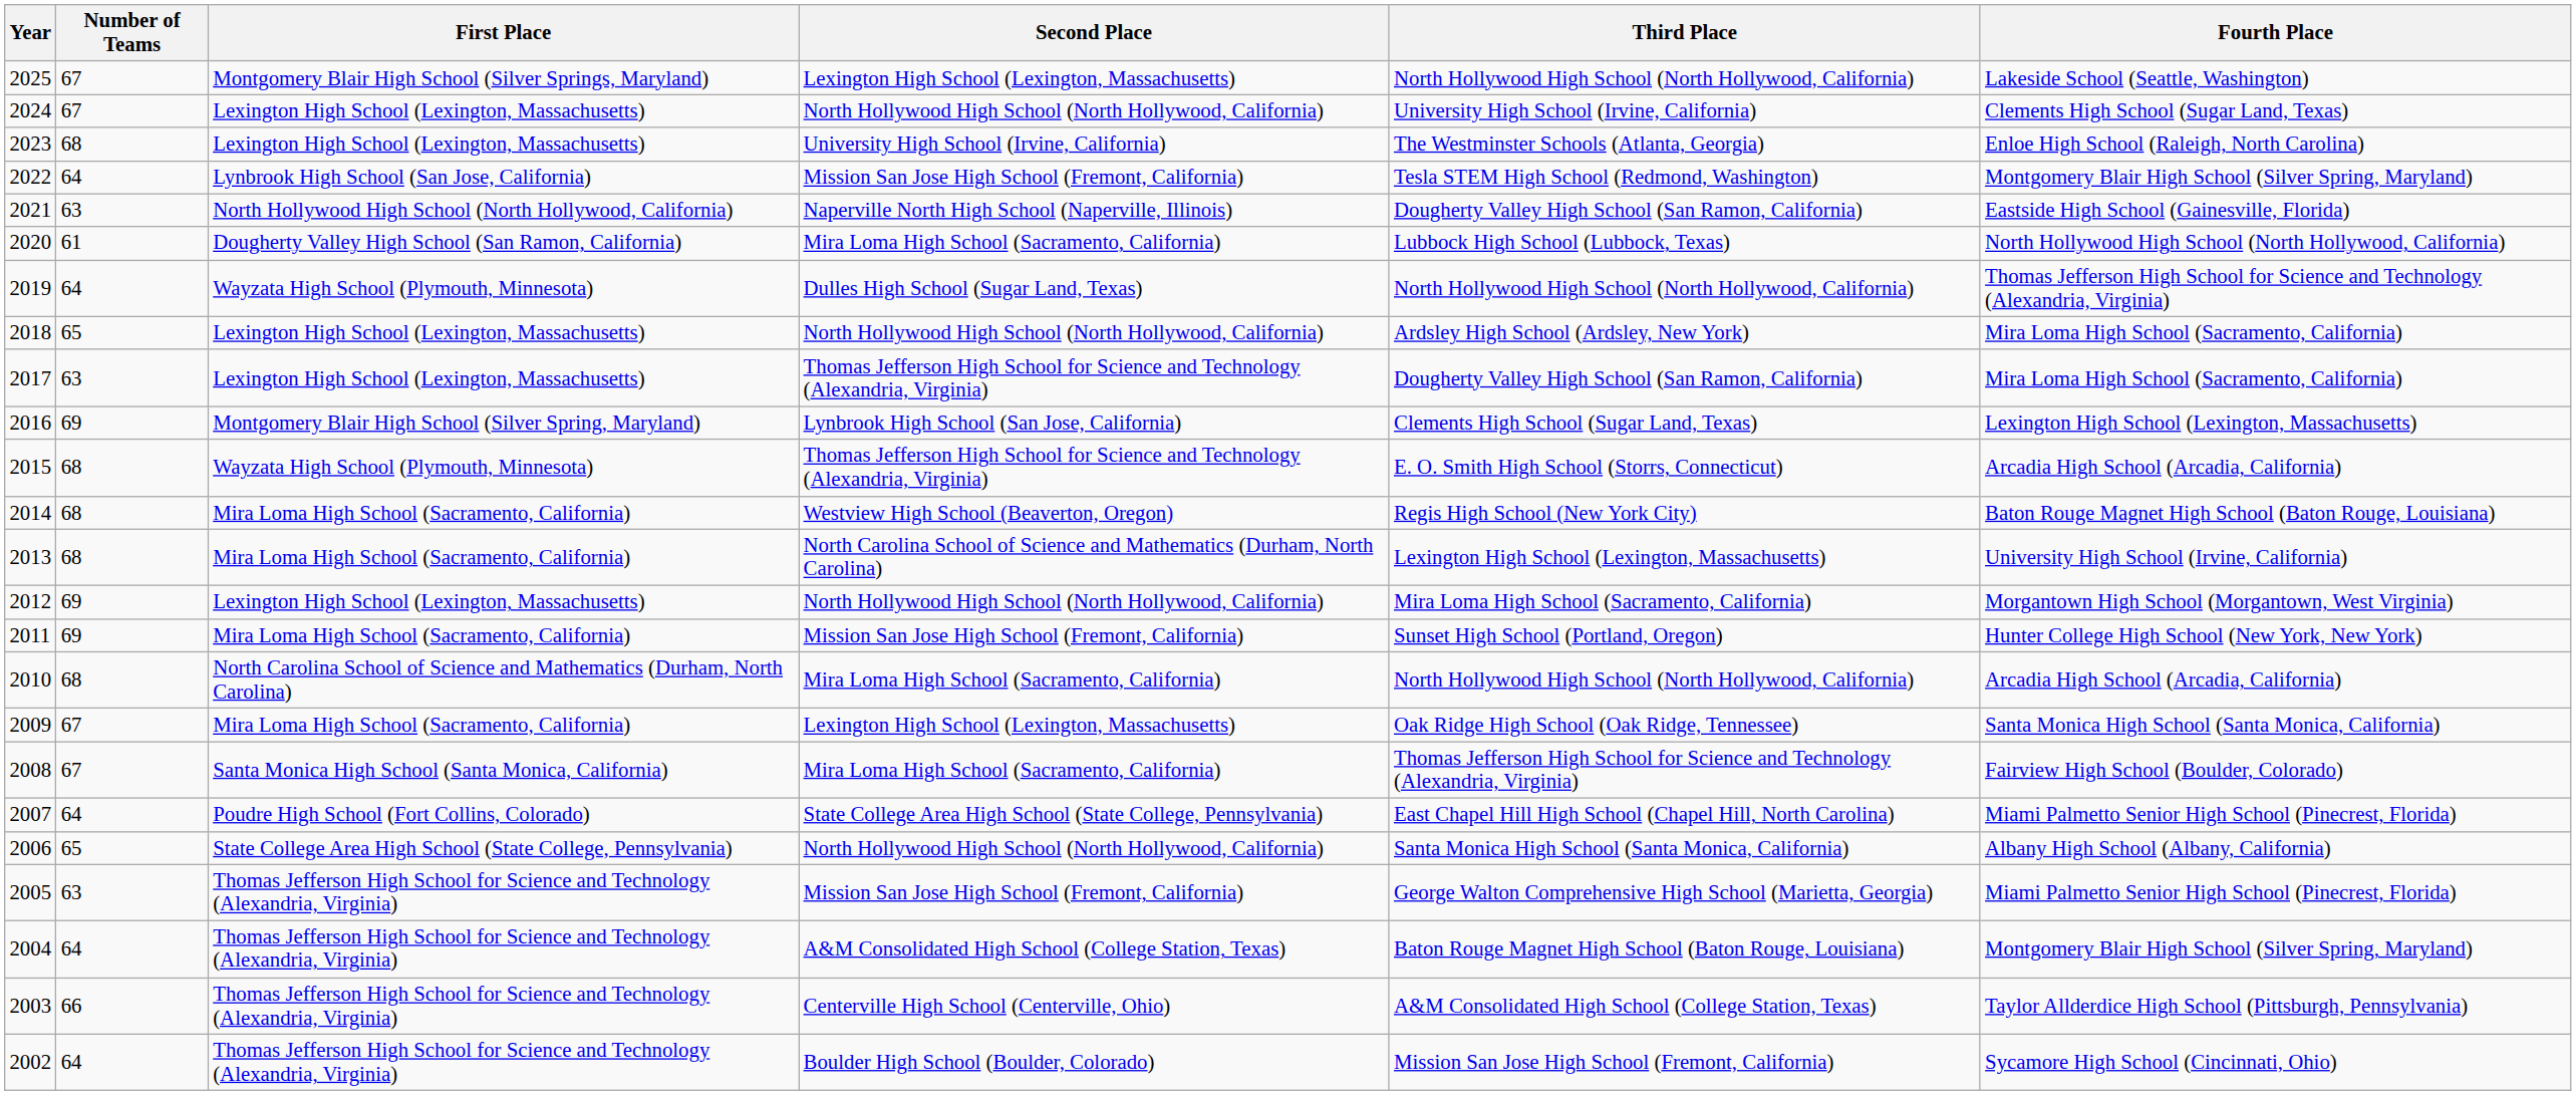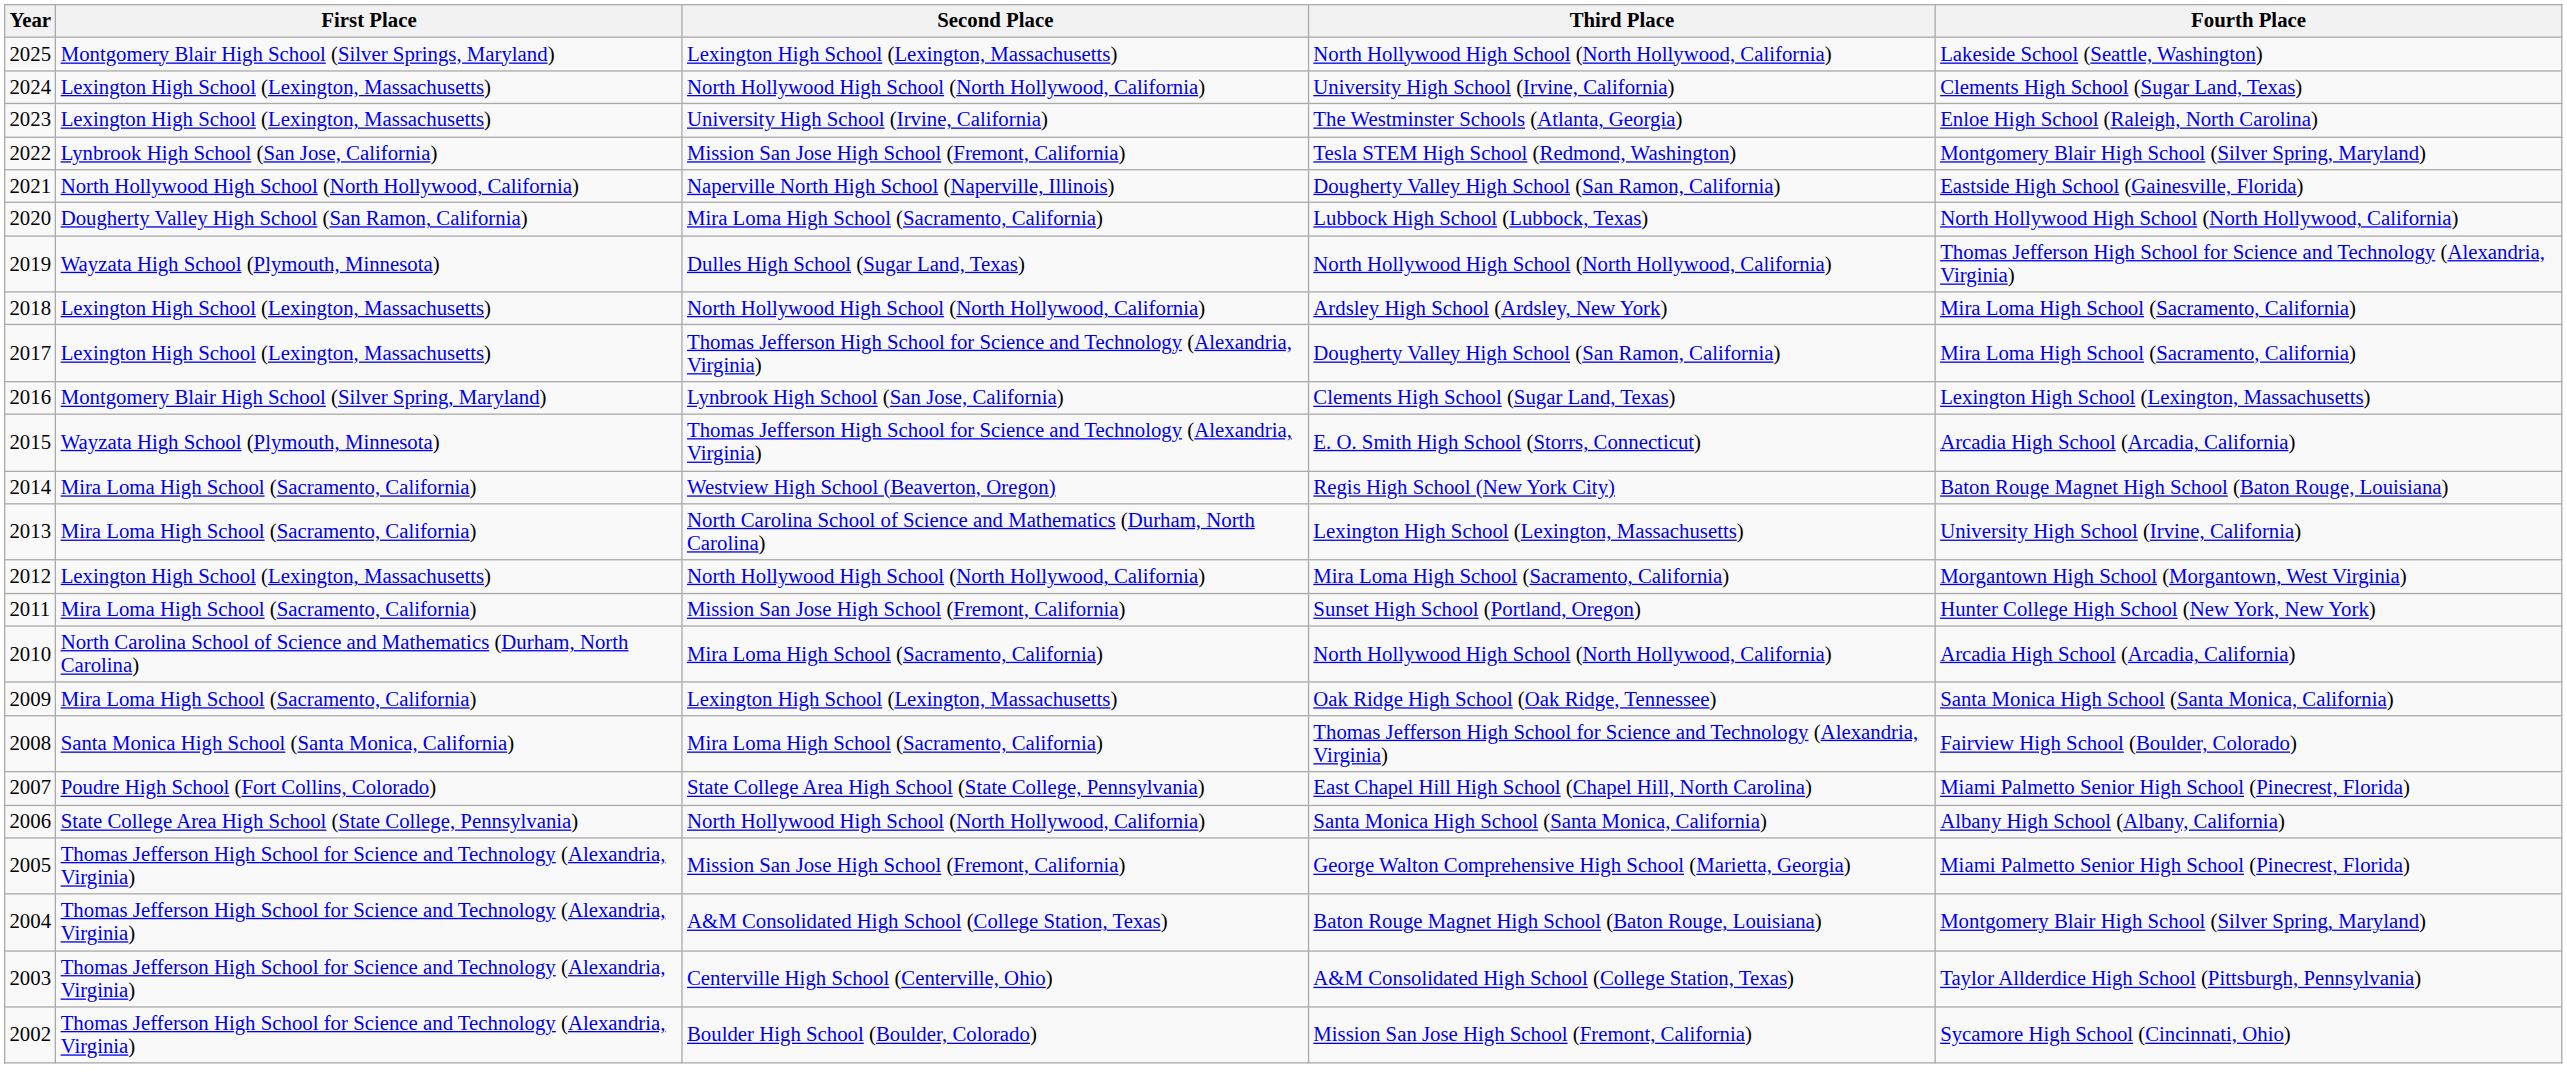 <table class="wikitable">
 <tr>
 <th>Year</th>
-<th>Number of Teams</th>
 <th>First Place</th>
 <th>Second Place</th>
 <th>Third Place</th>
 <th>Fourth Place</th>
 </tr>
 <tr>
 <td>2025</td>
-<td>67</td>
 <td><a href='#'>Montgomery Blair High School</a> (<a href='#'>Silver Springs, Maryland</a>)</td>
 <td><a href='#'>Lexington High School</a> (<a href='#'>Lexington, Massachusetts</a>)</td>
 <td><a href='#'>North Hollywood High School</a> (<a href='#'>North Hollywood, California</a>)</td>
 <td><a href='#'>Lakeside School</a> (<a href='#'>Seattle, Washington</a>)</td>
 </tr>
 <tr>
 <td>2024</td>
-<td>67</td>
 <td><a href='#'>Lexington High School</a> (<a href='#'>Lexington, Massachusetts</a>)</td>
 <td><a href='#'>North Hollywood High School</a> (<a href='#'>North Hollywood, California</a>)</td>
 <td><a href='#'>University High School</a> (<a href='#'>Irvine, California</a>)</td>
 <td><a href='#'>Clements High School</a> (<a href='#'>Sugar Land, Texas</a>)</td>
 </tr>
 <tr>
 <td>2023</td>
-<td>68</td>
 <td><a href='#'>Lexington High School</a> (<a href='#'>Lexington, Massachusetts</a>)</td>
 <td><a href='#'>University High School</a> (<a href='#'>Irvine, California</a>)</td>
 <td><a href='#'>The Westminster Schools</a> (<a href='#'>Atlanta, Georgia</a>)</td>
 <td><a href='#'>Enloe High School</a> (<a href='#'>Raleigh, North Carolina</a>)</td>
 </tr>
 <tr>
 <td>2022</td>
-<td>64</td>
 <td><a href='#'>Lynbrook High School</a> (<a href='#'>San Jose, California</a>)</td>
 <td><a href='#'>Mission San Jose High School</a> (<a href='#'>Fremont, California</a>)</td>
 <td><a href='#'>Tesla STEM High School</a> (<a href='#'>Redmond, Washington</a>)</td>
 <td><a href='#'>Montgomery Blair High School</a> (<a href='#'>Silver Spring, Maryland</a>)</td>
 </tr>
 <tr>
 <td>2021</td>
-<td>63</td>
 <td><a href='#'>North Hollywood High School</a> (<a href='#'>North Hollywood, California</a>)</td>
 <td><a href='#'>Naperville North High School</a> (<a href='#'>Naperville, Illinois</a>)</td>
 <td><a href='#'>Dougherty Valley High School</a> (<a href='#'>San Ramon, California</a>)</td>
 <td><a href='#'>Eastside High School</a> (<a href='#'>Gainesville, Florida</a>)</td>
 </tr>
 <tr>
 <td>2020</td>
-<td>61</td>
 <td><a href='#'>Dougherty Valley High School</a> (<a href='#'>San Ramon, California</a>)</td>
 <td><a href='#'>Mira Loma High School</a> (<a href='#'>Sacramento, California</a>)</td>
 <td><a href='#'>Lubbock High School</a> (<a href='#'>Lubbock, Texas</a>)</td>
 <td><a href='#'>North Hollywood High School</a> (<a href='#'>North Hollywood, California</a>)</td>
 </tr>
 <tr>
 <td>2019</td>
-<td>64</td>
 <td><a href='#'>Wayzata High School</a> (<a href='#'>Plymouth, Minnesota</a>)</td>
 <td><a href='#'>Dulles High School</a> (<a href='#'>Sugar Land, Texas</a>)</td>
 <td><a href='#'>North Hollywood High School</a> (<a href='#'>North Hollywood, California</a>)</td>
 <td><a href='#'>Thomas Jefferson High School for Science and Technology</a> (<a href='#'>Alexandria, Virginia</a>)</td>
 </tr>
 <tr>
 <td>2018</td>
-<td>65</td>
 <td><a href='#'>Lexington High School</a> (<a href='#'>Lexington, Massachusetts</a>)</td>
 <td><a href='#'>North Hollywood High School</a> (<a href='#'>North Hollywood, California</a>)</td>
 <td><a href='#'>Ardsley High School</a> (<a href='#'>Ardsley, New York</a>)</td>
 <td><a href='#'>Mira Loma High School</a> (<a href='#'>Sacramento, California</a>)</td>
 </tr>
 <tr>
 <td>2017</td>
-<td>63</td>
 <td><a href='#'>Lexington High School</a> (<a href='#'>Lexington, Massachusetts</a>)</td>
 <td><a href='#'>Thomas Jefferson High School for Science and Technology</a> (<a href='#'>Alexandria, Virginia</a>)</td>
 <td><a href='#'>Dougherty Valley High School</a> (<a href='#'>San Ramon, California</a>)</td>
 <td><a href='#'>Mira Loma High School</a> (<a href='#'>Sacramento, California</a>)</td>
 </tr>
 <tr>
 <td>2016</td>
-<td>69</td>
 <td><a href='#'>Montgomery Blair High School</a> (<a href='#'>Silver Spring, Maryland</a>)</td>
 <td><a href='#'>Lynbrook High School</a> (<a href='#'>San Jose, California</a>)</td>
 <td><a href='#'>Clements High School</a> (<a href='#'>Sugar Land, Texas</a>)</td>
 <td><a href='#'>Lexington High School</a> (<a href='#'>Lexington, Massachusetts</a>)</td>
 </tr>
 <tr>
 <td>2015</td>
-<td>68</td>
 <td><a href='#'>Wayzata High School</a> (<a href='#'>Plymouth, Minnesota</a>)</td>
 <td><a href='#'>Thomas Jefferson High School for Science and Technology</a> (<a href='#'>Alexandria, Virginia</a>)</td>
 <td><a href='#'>E. O. Smith High School</a> (<a href='#'>Storrs, Connecticut</a>)</td>
 <td><a href='#'>Arcadia High School</a> (<a href='#'>Arcadia, California</a>)</td>
 </tr>
 <tr>
 <td>2014</td>
-<td>68</td>
 <td><a href='#'>Mira Loma High School</a> (<a href='#'>Sacramento, California</a>)</td>
 <td><a href='#'>Westview High School (Beaverton, Oregon)</a></td>
 <td><a href='#'>Regis High School (New York City)</a></td>
 <td><a href='#'>Baton Rouge Magnet High School</a> (<a href='#'>Baton Rouge, Louisiana</a>)</td>
 </tr>
 <tr>
 <td>2013</td>
-<td>68</td>
 <td><a href='#'>Mira Loma High School</a> (<a href='#'>Sacramento, California</a>)</td>
 <td><a href='#'>North Carolina School of Science and Mathematics</a> (<a href='#'>Durham, North Carolina</a>)</td>
 <td><a href='#'>Lexington High School</a> (<a href='#'>Lexington, Massachusetts</a>)</td>
 <td><a href='#'>University High School</a> (<a href='#'>Irvine, California</a>)</td>
 </tr>
 <tr>
 <td>2012</td>
-<td>69</td>
 <td><a href='#'>Lexington High School</a> (<a href='#'>Lexington, Massachusetts</a>)</td>
 <td><a href='#'>North Hollywood High School</a> (<a href='#'>North Hollywood, California</a>)</td>
 <td><a href='#'>Mira Loma High School</a> (<a href='#'>Sacramento, California</a>)</td>
 <td><a href='#'>Morgantown High School</a> (<a href='#'>Morgantown, West Virginia</a>)</td>
 </tr>
 <tr>
 <td>2011</td>
-<td>69</td>
 <td><a href='#'>Mira Loma High School</a> (<a href='#'>Sacramento, California</a>)</td>
 <td><a href='#'>Mission San Jose High School</a> (<a href='#'>Fremont, California</a>)</td>
 <td><a href='#'>Sunset High School</a> (<a href='#'>Portland, Oregon</a>)</td>
 <td><a href='#'>Hunter College High School</a> (<a href='#'>New York, New York</a>)</td>
 </tr>
 <tr>
 <td>2010</td>
-<td>68</td>
 <td><a href='#'>North Carolina School of Science and Mathematics</a> (<a href='#'>Durham, North Carolina</a>)</td>
 <td><a href='#'>Mira Loma High School</a> (<a href='#'>Sacramento, California</a>)</td>
 <td><a href='#'>North Hollywood High School</a> (<a href='#'>North Hollywood, California</a>)</td>
 <td><a href='#'>Arcadia High School</a> (<a href='#'>Arcadia, California</a>)</td>
 </tr>
 <tr>
 <td>2009</td>
-<td>67</td>
 <td><a href='#'>Mira Loma High School</a> (<a href='#'>Sacramento, California</a>)</td>
 <td><a href='#'>Lexington High School</a> (<a href='#'>Lexington, Massachusetts</a>)</td>
 <td><a href='#'>Oak Ridge High School</a> (<a href='#'>Oak Ridge, Tennessee</a>)</td>
 <td><a href='#'>Santa Monica High School</a> (<a href='#'>Santa Monica, California</a>)</td>
 </tr>
 <tr>
 <td>2008</td>
-<td>67</td>
 <td><a href='#'>Santa Monica High School</a> (<a href='#'>Santa Monica, California</a>)</td>
 <td><a href='#'>Mira Loma High School</a> (<a href='#'>Sacramento, California</a>)</td>
 <td><a href='#'>Thomas Jefferson High School for Science and Technology</a> (<a href='#'>Alexandria, Virginia</a>)</td>
 <td><a href='#'>Fairview High School</a> (<a href='#'>Boulder, Colorado</a>)</td>
 </tr>
 <tr>
 <td>2007</td>
-<td>64</td>
 <td><a href='#'>Poudre High School</a> (<a href='#'>Fort Collins, Colorado</a>)</td>
 <td><a href='#'>State College Area High School</a> (<a href='#'>State College, Pennsylvania</a>)</td>
 <td><a href='#'>East Chapel Hill High School</a> (<a href='#'>Chapel Hill, North Carolina</a>)</td>
 <td><a href='#'>Miami Palmetto Senior High School</a> (<a href='#'>Pinecrest, Florida</a>)</td>
 </tr>
 <tr>
 <td>2006</td>
-<td>65</td>
 <td><a href='#'>State College Area High School</a> (<a href='#'>State College, Pennsylvania</a>)</td>
 <td><a href='#'>North Hollywood High School</a> (<a href='#'>North Hollywood, California</a>)</td>
 <td><a href='#'>Santa Monica High School</a> (<a href='#'>Santa Monica, California</a>)</td>
 <td><a href='#'>Albany High School</a> (<a href='#'>Albany, California</a>)</td>
 </tr>
 <tr>
 <td>2005</td>
-<td>63</td>
 <td><a href='#'>Thomas Jefferson High School for Science and Technology</a> (<a href='#'>Alexandria, Virginia</a>)</td>
 <td><a href='#'>Mission San Jose High School</a> (<a href='#'>Fremont, California</a>)</td>
 <td><a href='#'>George Walton Comprehensive High School</a> (<a href='#'>Marietta, Georgia</a>)</td>
 <td><a href='#'>Miami Palmetto Senior High School</a> (<a href='#'>Pinecrest, Florida</a>)</td>
 </tr>
 <tr>
 <td>2004</td>
-<td>64</td>
 <td><a href='#'>Thomas Jefferson High School for Science and Technology</a> (<a href='#'>Alexandria, Virginia</a>)</td>
 <td><a href='#'>A&M Consolidated High School</a> (<a href='#'>College Station, Texas</a>)</td>
 <td><a href='#'>Baton Rouge Magnet High School</a> (<a href='#'>Baton Rouge, Louisiana</a>)</td>
 <td><a href='#'>Montgomery Blair High School</a> (<a href='#'>Silver Spring, Maryland</a>)</td>
 </tr>
 <tr>
 <td>2003</td>
-<td>66</td>
 <td><a href='#'>Thomas Jefferson High School for Science and Technology</a> (<a href='#'>Alexandria, Virginia</a>)</td>
 <td><a href='#'>Centerville High School</a> (<a href='#'>Centerville, Ohio</a>)</td>
 <td><a href='#'>A&M Consolidated High School</a> (<a href='#'>College Station, Texas</a>)</td>
 <td><a href='#'>Taylor Allderdice High School</a> (<a href='#'>Pittsburgh, Pennsylvania</a>)</td>
 </tr>
 <tr>
 <td>2002</td>
-<td>64</td>
 <td><a href='#'>Thomas Jefferson High School for Science and Technology</a> (<a href='#'>Alexandria, Virginia</a>)</td>
 <td><a href='#'>Boulder High School</a> (<a href='#'>Boulder, Colorado</a>)</td>
 <td><a href='#'>Mission San Jose High School</a> (<a href='#'>Fremont, California</a>)</td>
 <td><a href='#'>Sycamore High School</a> (<a href='#'>Cincinnati, Ohio</a>)</td>
 </tr>
 </table>
